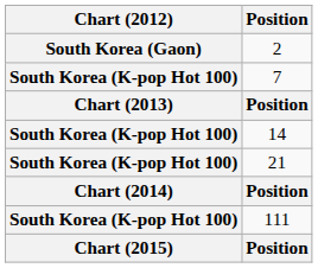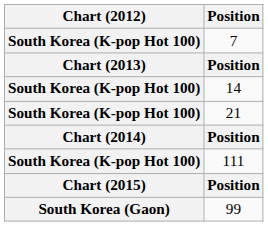 <table class="wikitable plainrowheaders">
 <tr>
 <th>Chart (2012)</th>
 <th>Position</th>
-</tr>
-<tr>
-<th scope="row">South Korea (Gaon)</th>
-<td align="center">2</td>
 </tr>
 <tr>
 <th scope="row">South Korea (K-pop Hot 100)</th>
 <td align="center">7</td>
 </tr>
 <tr>
 <th>Chart (2013)</th>
 <th>Position</th>
 </tr>
 <tr>
 <th scope="row">South Korea (K-pop Hot 100)</th>
 <td align="center">14</td>
 </tr>
 <tr>
 <th scope="row">South Korea (K-pop Hot 100)</th>
 <td align="center">21</td>
 </tr>
 <tr>
 <th>Chart (2014)</th>
 <th>Position</th>
 </tr>
 <tr>
 <th scope="row">South Korea (K-pop Hot 100)</th>
 <td align="center">111</td>
 </tr>
 <tr>
 <th>Chart (2015)</th>
 <th>Position</th>
 </tr>
+<tr>
+<th scope="row">South Korea (Gaon)</th>
+<td align="center">99</td>
+</tr>
 </table>
